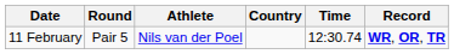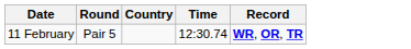 <table class="wikitable" style="text-align:center">
 <tr>
 <th>Date</th>
 <th>Round</th>
-<th>Athlete</th>
 <th>Country</th>
 <th>Time</th>
 <th>Record</th>
 </tr>
 <tr>
 <td>11 February</td>
 <td>Pair 5</td>
-<td align=left><a href='#'>Nils van der Poel</a></td>
 <td align=left></td>
 <td>12:30.74</td>
 <td><strong><a href='#'>WR</a></strong>, <strong><a href='#'>OR</a></strong>, <strong><a href='#'>TR</a></strong></td>
 </tr>
 </table>
